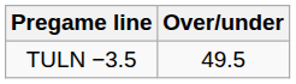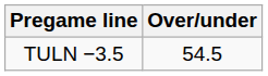 <table class="wikitable">
 <tr align="center">
 <th style=>Pregame line</th>
 <th style=>Over/under</th>
 </tr>
 <tr align="center">
 <td>TULN −3.5</td>
-<td>49.5</td>
+<td>54.5</td>
 </tr>
 </table>
